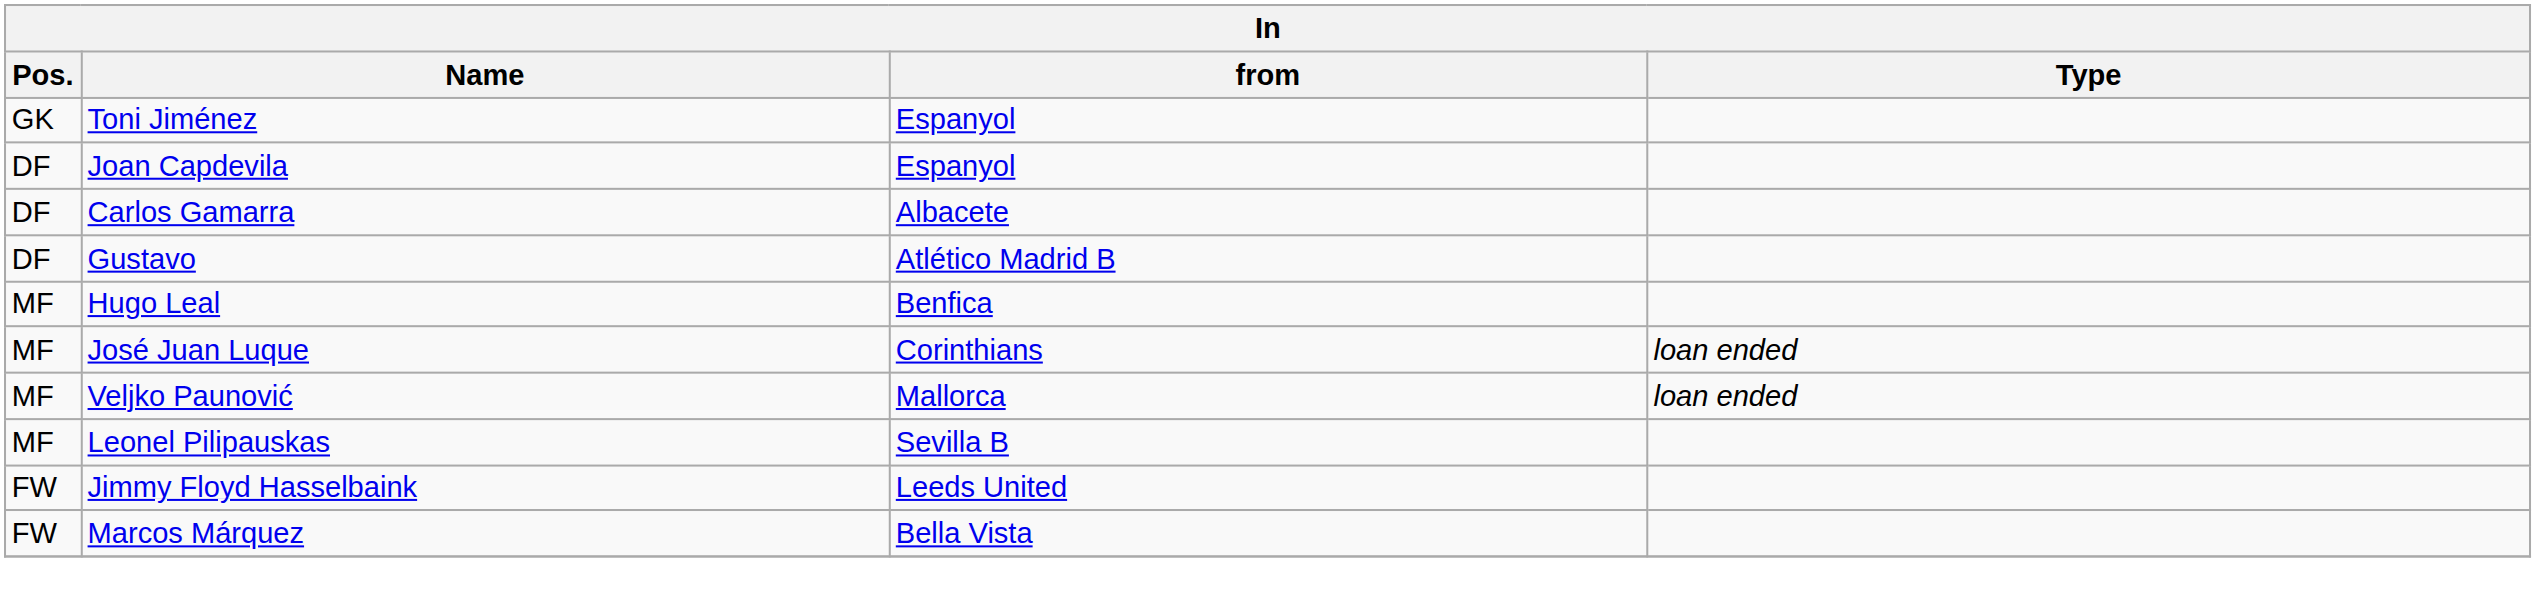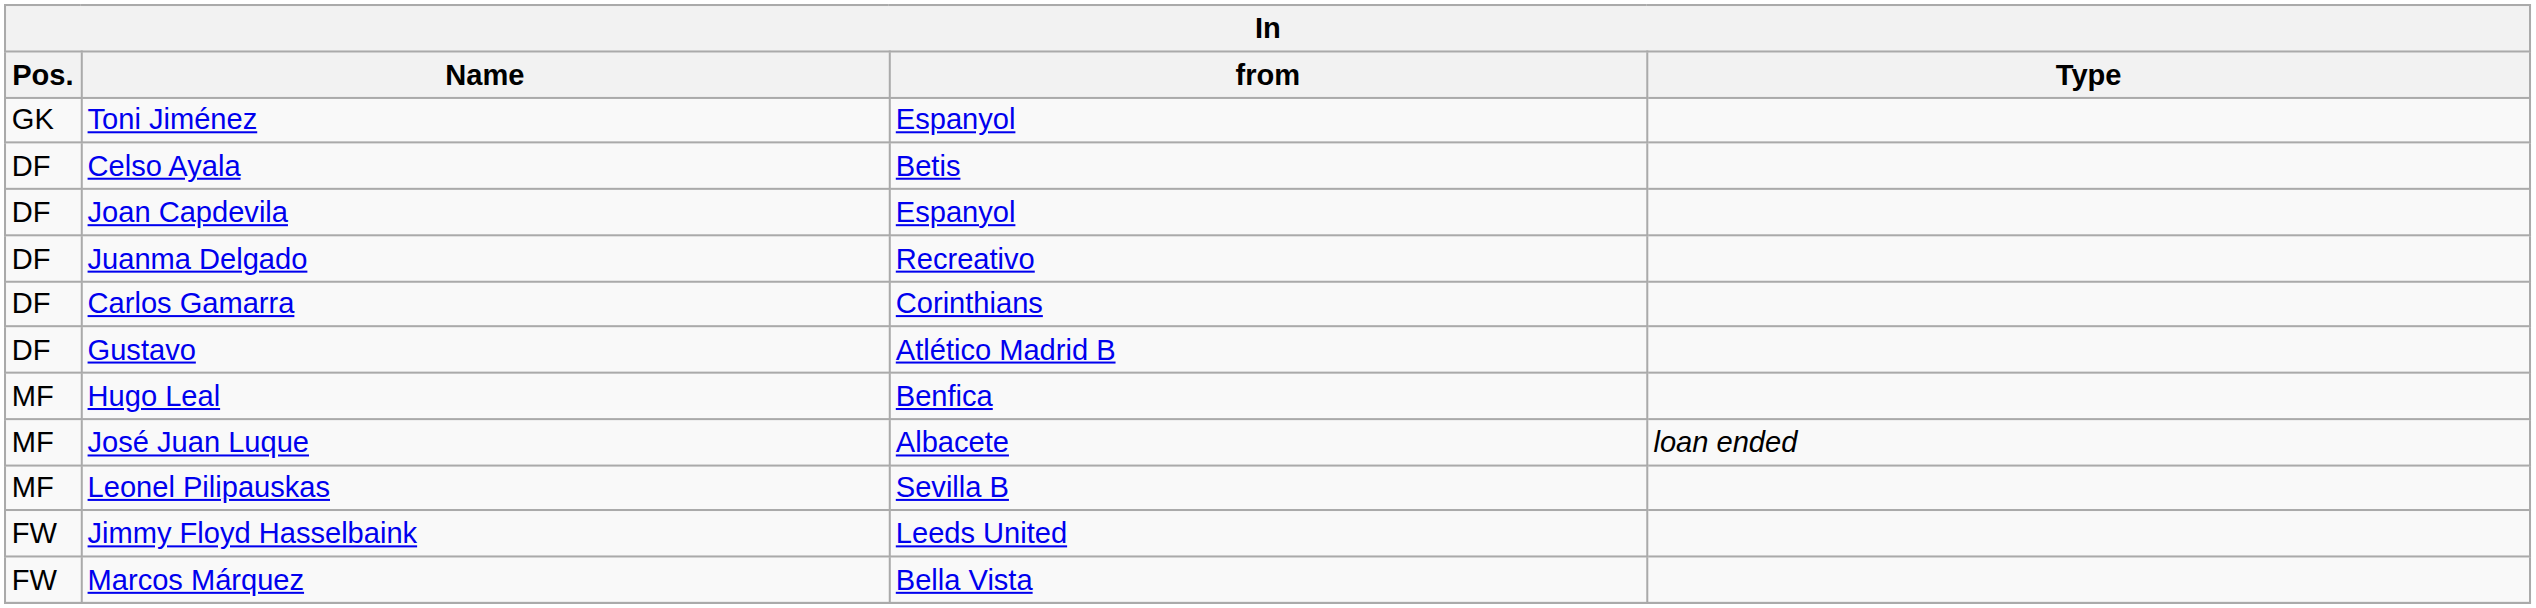 <table class="wikitable" style="font-size:90%;width:99%;">
 <tr>
 <th colspan="4">In</th>
 </tr>
 <tr>
 <th width=3%>Pos.</th>
 <th width=32%>Name</th>
 <th width=30%>from</th>
 <th width=35%>Type</th>
 </tr>
 <tr>
 <td>GK</td>
 <td><a href='#'>Toni Jiménez</a></td>
 <td><a href='#'>Espanyol</a></td>
 <td></td>
 </tr>
 <tr>
 <td>DF</td>
+<td><a href='#'>Celso Ayala</a></td>
+<td><a href='#'>Betis</a></td>
+<td></td>
+</tr>
+<tr>
+<td>DF</td>
 <td><a href='#'>Joan Capdevila</a></td>
 <td><a href='#'>Espanyol</a></td>
 <td></td>
 </tr>
 <tr>
 <td>DF</td>
+<td><a href='#'>Juanma Delgado</a></td>
+<td><a href='#'>Recreativo</a></td>
+<td></td>
+</tr>
+<tr>
+<td>DF</td>
 <td><a href='#'>Carlos Gamarra</a></td>
-<td><a href='#'>Albacete</a></td>
+<td><a href='#'>Corinthians</a></td>
 <td></td>
 </tr>
 <tr>
 <td>DF</td>
 <td><a href='#'>Gustavo</a></td>
 <td><a href='#'>Atlético Madrid B</a></td>
 <td></td>
 </tr>
 <tr>
 <td>MF</td>
 <td><a href='#'>Hugo Leal</a></td>
 <td><a href='#'>Benfica</a></td>
 <td></td>
 </tr>
 <tr>
 <td>MF</td>
 <td><a href='#'>José Juan Luque</a></td>
-<td><a href='#'>Corinthians</a></td>
-<td><em>loan ended</em></td>
-</tr>
-<tr>
-<td>MF</td>
-<td><a href='#'>Veljko Paunović</a></td>
-<td><a href='#'>Mallorca</a></td>
+<td><a href='#'>Albacete</a></td>
 <td><em>loan ended</em></td>
 </tr>
 <tr>
 <td>MF</td>
 <td><a href='#'>Leonel Pilipauskas</a></td>
 <td><a href='#'>Sevilla B</a></td>
 <td></td>
 </tr>
 <tr>
 <td>FW</td>
 <td><a href='#'>Jimmy Floyd Hasselbaink</a></td>
 <td><a href='#'>Leeds United</a></td>
 <td></td>
 </tr>
 <tr>
 <td>FW</td>
 <td><a href='#'>Marcos Márquez</a></td>
 <td><a href='#'>Bella Vista</a></td>
 <td></td>
 </tr>
 <tr>
 </tr>
 </table>
